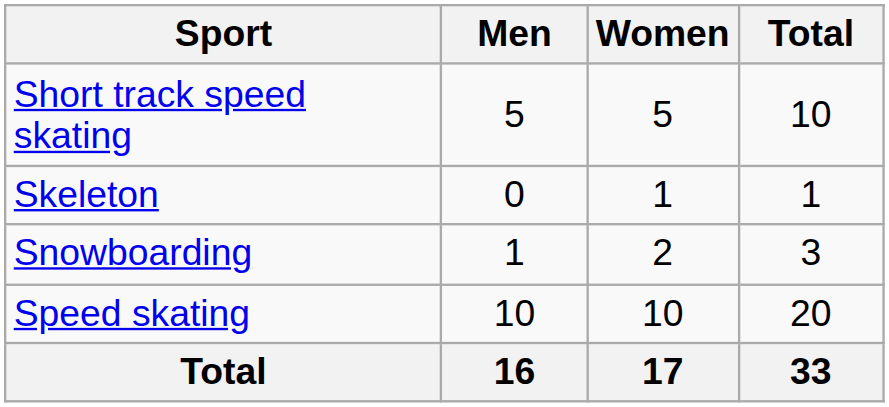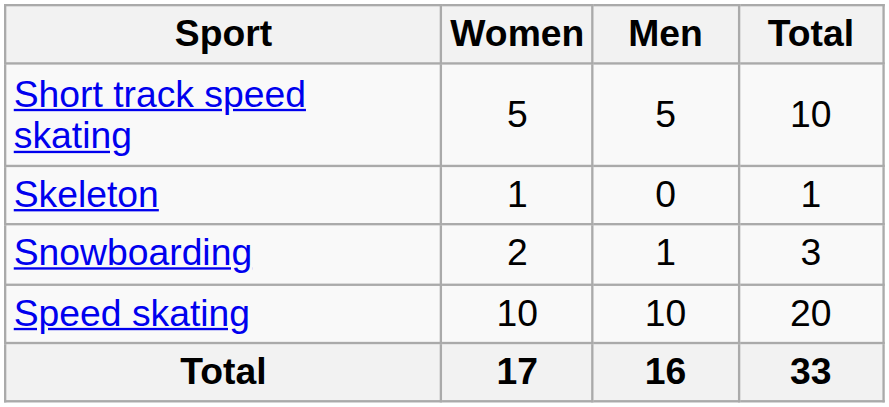 <table class="wikitable sortable" style="text-align:center;">
 <tr>
 <th width=180>Sport</th>
+<th width=55>Women</th>
 <th width=55>Men</th>
-<th width=55>Women</th>
 <th width=55>Total</th>
 </tr>
 <tr>
 <td align=left><a href='#'>Short track speed skating</a></td>
 <td>5</td>
 <td>5</td>
 <td>10</td>
 </tr>
 <tr>
 <td align=left><a href='#'>Skeleton</a></td>
+<td>1</td>
 <td>0</td>
-<td>1</td>
 <td>1</td>
 </tr>
 <tr>
 <td align=left><a href='#'>Snowboarding</a></td>
+<td>2</td>
 <td>1</td>
-<td>2</td>
 <td>3</td>
 </tr>
 <tr>
 <td align=left><a href='#'>Speed skating</a></td>
 <td>10</td>
 <td>10</td>
 <td>20</td>
 </tr>
 <tr>
 <th>Total</th>
+<th>17</th>
 <th>16</th>
-<th>17</th>
 <th>33</th>
 </tr>
 </table>
